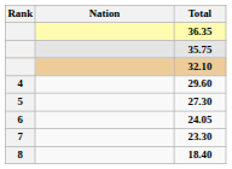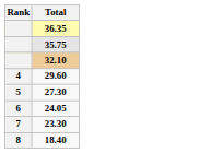 <table class="wikitable sortable" style="text-align:center; font-size:85%">
 <tr>
 <th scope="col" style="width:20px;">Rank</th>
-<th ! scope="col" style="width:170px;">Nation</th>
 <th ! scope="col" style="width:60px;">Total</th>
 </tr>
 <tr bgcolor=fffcaf>
 <th scope=row></th>
-<td align=left></td>
 <td><strong>36.35</strong></td>
 </tr>
 <tr bgcolor=e5e5e5>
 <th scope=row></th>
-<td align=left></td>
 <td><strong>35.75</strong></td>
 </tr>
 <tr bgcolor=eecc99>
 <th scope=row></th>
-<td align=left></td>
 <td><strong>32.10</strong></td>
 </tr>
 <tr>
 <th scope=row>4</th>
-<td align=left></td>
 <td><strong>29.60</strong></td>
 </tr>
 <tr>
 <th scope=row>5</th>
-<td align=left></td>
 <td><strong>27.30</strong></td>
 </tr>
 <tr>
 <th scope=row>6</th>
-<td align=left></td>
 <td><strong>24.05</strong></td>
 </tr>
 <tr>
 <th scope=row>7</th>
-<td align=left></td>
 <td><strong>23.30</strong></td>
 </tr>
 <tr>
 <th scope=row>8</th>
-<td align=left></td>
 <td><strong>18.40</strong></td>
 </tr>
 </table>
